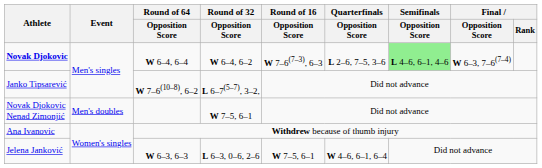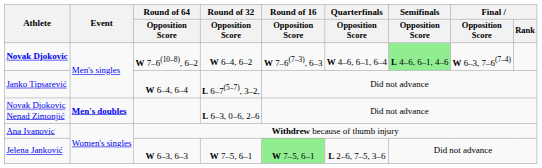 <table class=wikitable style="font-size:90%">
 <tr>
 <th rowspan="2">Athlete</th>
 <th rowspan="2">Event</th>
 <th>Round of 64</th>
 <th>Round of 32</th>
 <th>Round of 16</th>
 <th>Quarterfinals</th>
 <th>Semifinals</th>
 <th colspan=2>Final / </th>
 </tr>
 <tr style="font-size:95%">
 <th>Opposition<br>Score</th>
 <th>Opposition<br>Score</th>
 <th>Opposition<br>Score</th>
 <th>Opposition<br>Score</th>
 <th>Opposition<br>Score</th>
 <th>Opposition<br>Score</th>
 <th>Rank</th>
 </tr>
 <tr align=center>
 <td align=left><strong><a href='#'>Novak Djokovic</a></strong></td>
 <td align=left rowspan=2><a href='#'>Men's singles</a></td>
-<td><br><strong>W</strong> 6–4, 6–4</td>
+<td><br><strong>W</strong> 7–6<sup>(10–8)</sup>, 6–2</td>
 <td><br><strong>W</strong> 6–4, 6–2</td>
 <td><br><strong>W</strong> 7–6<sup>(7–3)</sup>, 6–3</td>
-<td><br><strong>L</strong> 2–6, 7–5, 3–6</td>
+<td><br><strong>W</strong> 4–6, 6–1, 6–4</td>
 <td style="background: lightgreen;"><br><strong>L</strong> 4–6, 6–1, 4–6</td>
 <td><br><strong>W</strong> 6–3, 7–6<sup>(7–4)</sup></td>
 <td></td>
 </tr>
 <tr align=center>
 <td align=left><a href='#'>Janko Tipsarević</a></td>
-<td><br><strong>W</strong> 7–6<sup>(10–8)</sup>, 6–2</td>
+<td><br><strong>W</strong> 6–4, 6–4</td>
 <td><br><strong>L</strong> 6–7<sup>(5–7)</sup>, 3–2, </td>
 <td colspan=5>Did not advance</td>
 </tr>
 <tr align=center>
 <td align=left><a href='#'>Novak Djokovic</a><br><a href='#'>Nenad Zimonjić</a></td>
-<td align=left><a href='#'>Men's doubles</a></td>
+<td align=left><strong><a href='#'>Men's doubles</a></strong></td>
 <td></td>
-<td><br><strong>W</strong> 7–5, 6–1</td>
+<td><br><strong>L</strong> 6–3, 0–6, 2–6</td>
 <td colspan=5>Did not advance</td>
 </tr>
 <tr align=center>
 <td align=left><a href='#'>Ana Ivanovic</a></td>
 <td align=left rowspan=2><a href='#'>Women's singles</a></td>
 <td colspan=7><strong>Withdrew</strong> because of thumb injury</td>
 </tr>
 <tr align=center>
 <td align=left><a href='#'>Jelena Janković</a></td>
 <td><br><strong>W</strong> 6–3, 6–3</td>
-<td><br><strong>L</strong> 6–3, 0–6, 2–6</td>
 <td><br><strong>W</strong> 7–5, 6–1</td>
-<td><br><strong>W</strong> 4–6, 6–1, 6–4</td>
+<td style="background: lightgreen;"><br><strong>W</strong> 7–5, 6–1</td>
+<td><br><strong>L</strong> 2–6, 7–5, 3–6</td>
 <td colspan=3>Did not advance</td>
 </tr>
 </table>
